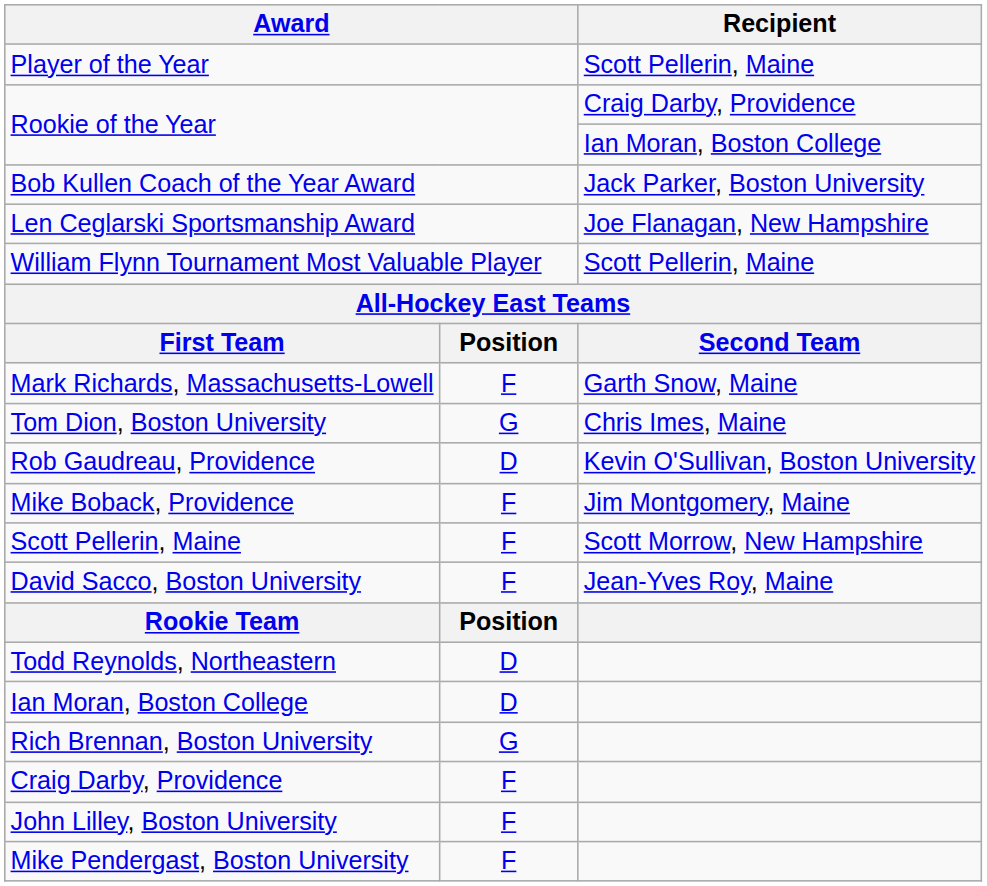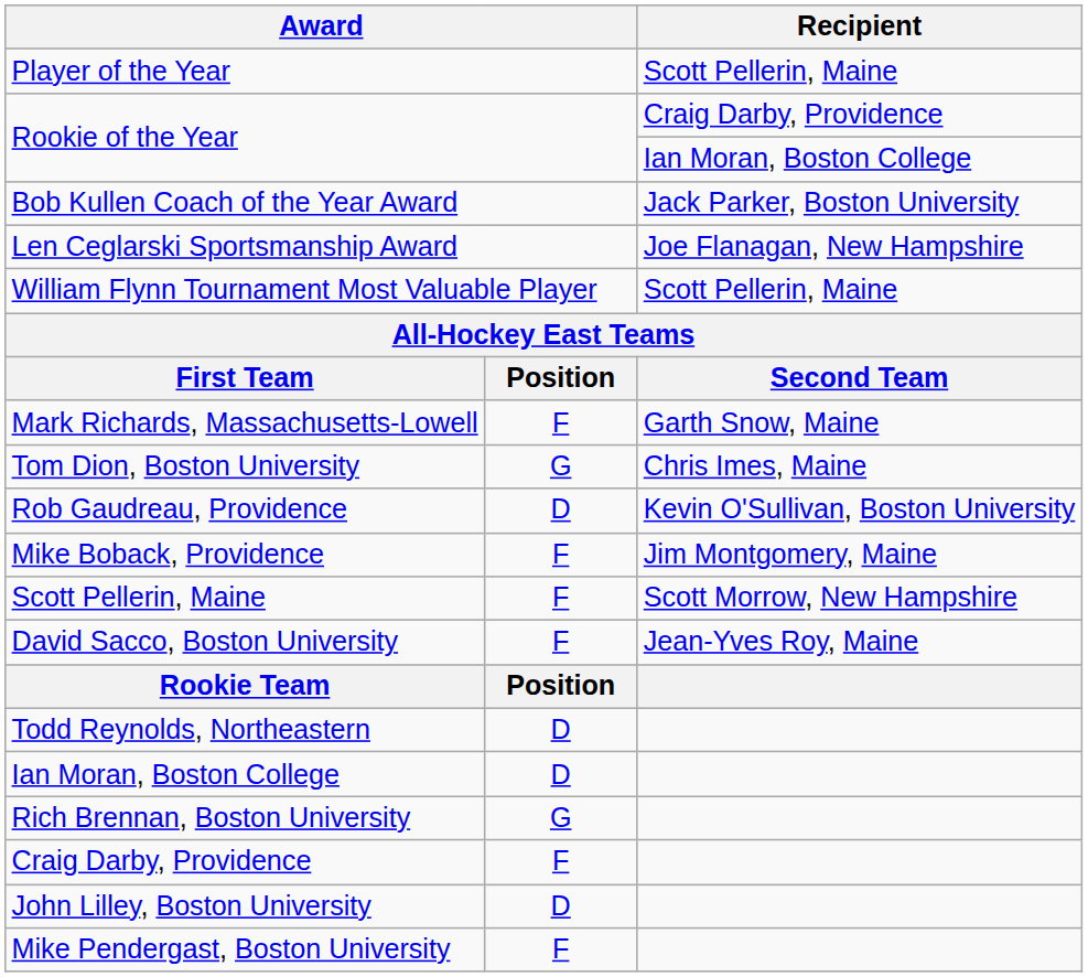 <table class="wikitable">
 <tr>
 <th colspan=2><a href='#'>Award</a></th>
 <th>Recipient</th>
 </tr>
 <tr>
 <td colspan=2><a href='#'>Player of the Year</a></td>
 <td><a href='#'>Scott Pellerin</a>, <a href='#'>Maine</a></td>
 </tr>
 <tr>
 <td colspan=2, rowspan=2><a href='#'>Rookie of the Year</a></td>
 <td><a href='#'>Craig Darby</a>, <a href='#'>Providence</a></td>
 </tr>
 <tr>
 <td><a href='#'>Ian Moran</a>, <a href='#'>Boston College</a></td>
 </tr>
 <tr>
 <td colspan=2><a href='#'>Bob Kullen Coach of the Year Award</a></td>
 <td><a href='#'>Jack Parker</a>, <a href='#'>Boston University</a></td>
 </tr>
 <tr>
 <td colspan=2><a href='#'>Len Ceglarski Sportsmanship Award</a></td>
 <td><a href='#'>Joe Flanagan</a>, <a href='#'>New Hampshire</a></td>
 </tr>
 <tr>
 <td colspan=2><a href='#'>William Flynn Tournament Most Valuable Player</a></td>
 <td><a href='#'>Scott Pellerin</a>, <a href='#'>Maine</a></td>
 </tr>
 <tr>
 <th colspan=3><a href='#'>All-Hockey East Teams</a></th>
 </tr>
 <tr>
 <th><a href='#'>First Team</a></th>
 <th>  Position  </th>
 <th><a href='#'>Second Team</a></th>
 </tr>
 <tr>
 <td><a href='#'>Mark Richards</a>, <a href='#'>Massachusetts-Lowell</a></td>
 <td align=center><a href='#'>F</a></td>
 <td><a href='#'>Garth Snow</a>, <a href='#'>Maine</a></td>
 </tr>
 <tr>
 <td><a href='#'>Tom Dion</a>, <a href='#'>Boston University</a></td>
 <td align=center><a href='#'>G</a></td>
 <td><a href='#'>Chris Imes</a>, <a href='#'>Maine</a></td>
 </tr>
 <tr>
 <td><a href='#'>Rob Gaudreau</a>, <a href='#'>Providence</a></td>
 <td align=center><a href='#'>D</a></td>
 <td><a href='#'>Kevin O'Sullivan</a>, <a href='#'>Boston University</a></td>
 </tr>
 <tr>
 <td><a href='#'>Mike Boback</a>, <a href='#'>Providence</a></td>
 <td align=center><a href='#'>F</a></td>
 <td><a href='#'>Jim Montgomery</a>, <a href='#'>Maine</a></td>
 </tr>
 <tr>
 <td><a href='#'>Scott Pellerin</a>, <a href='#'>Maine</a></td>
 <td align=center><a href='#'>F</a></td>
 <td><a href='#'>Scott Morrow</a>, <a href='#'>New Hampshire</a></td>
 </tr>
 <tr>
 <td><a href='#'>David Sacco</a>, <a href='#'>Boston University</a></td>
 <td align=center><a href='#'>F</a></td>
 <td><a href='#'>Jean-Yves Roy</a>, <a href='#'>Maine</a></td>
 </tr>
 <tr>
 <th><a href='#'>Rookie Team</a></th>
 <th>  Position  </th>
 <th></th>
 </tr>
 <tr>
 <td><a href='#'>Todd Reynolds</a>, <a href='#'>Northeastern</a></td>
 <td align=center><a href='#'>D</a></td>
 <td></td>
 </tr>
 <tr>
 <td><a href='#'>Ian Moran</a>, <a href='#'>Boston College</a></td>
 <td align=center><a href='#'>D</a></td>
 <td></td>
 </tr>
 <tr>
 <td><a href='#'>Rich Brennan</a>, <a href='#'>Boston University</a></td>
 <td align=center><a href='#'>G</a></td>
 <td></td>
 </tr>
 <tr>
 <td><a href='#'>Craig Darby</a>, <a href='#'>Providence</a></td>
 <td align=center><a href='#'>F</a></td>
 <td></td>
 </tr>
 <tr>
 <td><a href='#'>John Lilley</a>, <a href='#'>Boston University</a></td>
-<td align=center><a href='#'>F</a></td>
+<td align=center><a href='#'>D</a></td>
 <td></td>
 </tr>
 <tr>
 <td><a href='#'>Mike Pendergast</a>, <a href='#'>Boston University</a></td>
 <td align=center><a href='#'>F</a></td>
 <td></td>
 </tr>
 </table>
